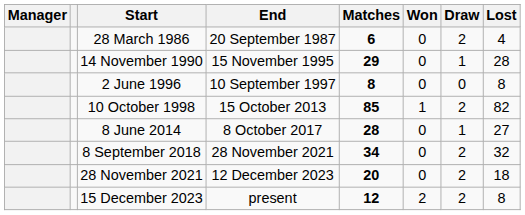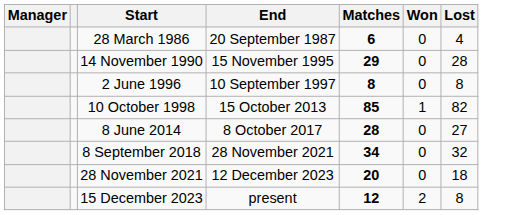 <table class="wikitable sortable plainrowheaders" style="text-align:center;">
 <tr>
 <th scope=col>Manager</th>
 <th scope=col></th>
 <th scope=col>Start</th>
 <th scope=col>End</th>
 <th scope=col>Matches</th>
 <th scope=col>Won</th>
-<th scope=col>Draw</th>
 <th scope=col>Lost</th>
 </tr>
 <tr>
 <th scope=row></th>
 <td></td>
 <td>28 March 1986</td>
 <td>20 September 1987</td>
 <td><strong>6</strong></td>
 <td>0</td>
-<td>2</td>
 <td>4</td>
 </tr>
 <tr>
 <th scope=row></th>
 <td></td>
 <td>14 November 1990</td>
 <td>15 November 1995</td>
 <td><strong>29</strong></td>
 <td>0</td>
-<td>1</td>
 <td>28</td>
 </tr>
 <tr>
 <th scope=row></th>
 <td></td>
 <td>2 June 1996</td>
 <td>10 September 1997</td>
 <td><strong>8</strong></td>
-<td>0</td>
 <td>0</td>
 <td>8</td>
 </tr>
 <tr>
 <th scope=row></th>
 <td></td>
 <td>10 October 1998</td>
 <td>15 October 2013</td>
 <td><strong>85</strong></td>
 <td>1</td>
-<td>2</td>
 <td>82</td>
 </tr>
 <tr>
 <th scope=row></th>
 <td></td>
 <td>8 June 2014</td>
 <td>8 October 2017</td>
 <td><strong>28</strong></td>
 <td>0</td>
-<td>1</td>
 <td>27</td>
 </tr>
 <tr>
 <th scope=row></th>
 <td></td>
 <td>8 September 2018</td>
 <td>28 November 2021</td>
 <td><strong>34</strong></td>
 <td>0</td>
-<td>2</td>
 <td>32</td>
 </tr>
 <tr>
 <th scope=row></th>
 <td></td>
 <td>28 November 2021</td>
 <td>12 December 2023</td>
 <td><strong>20</strong></td>
 <td>0</td>
-<td>2</td>
 <td>18</td>
 </tr>
 <tr>
 <th scope=row></th>
 <td></td>
 <td>15 December 2023</td>
 <td>present</td>
 <td><strong>12</strong></td>
 <td>2</td>
-<td>2</td>
 <td>8</td>
 </tr>
 </table>
